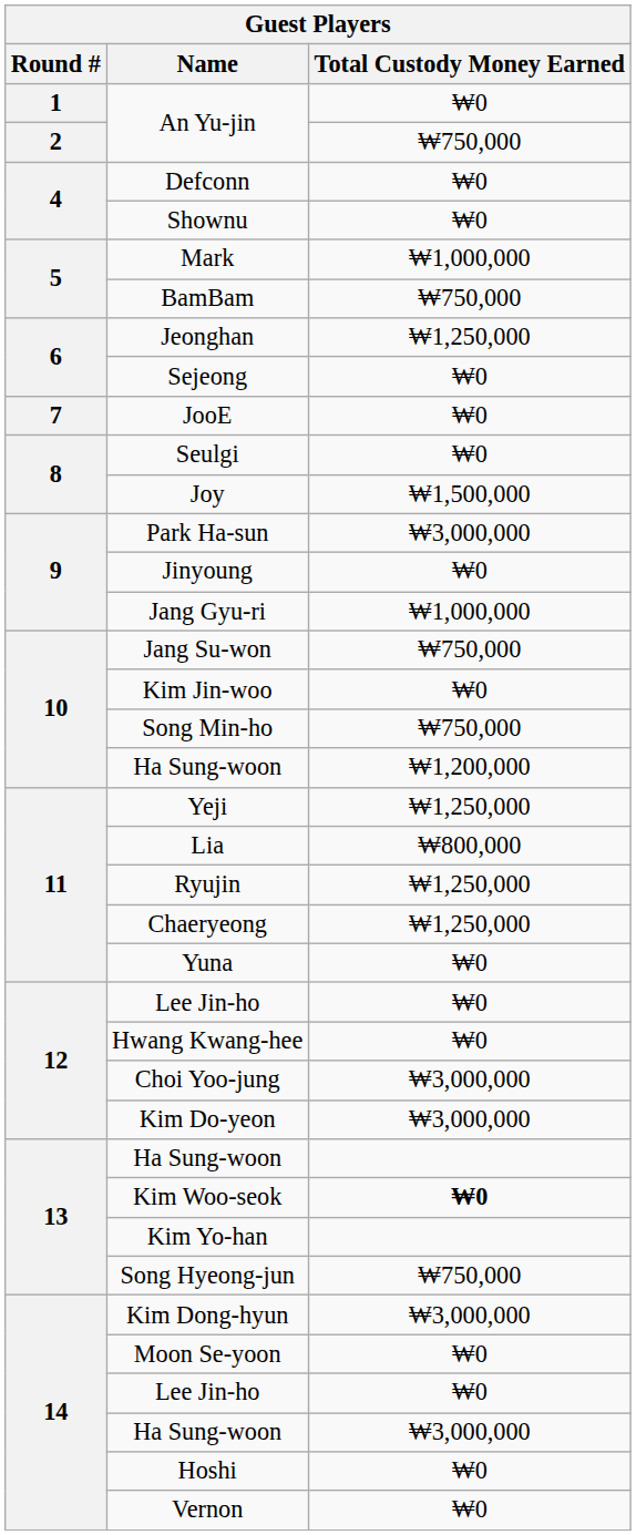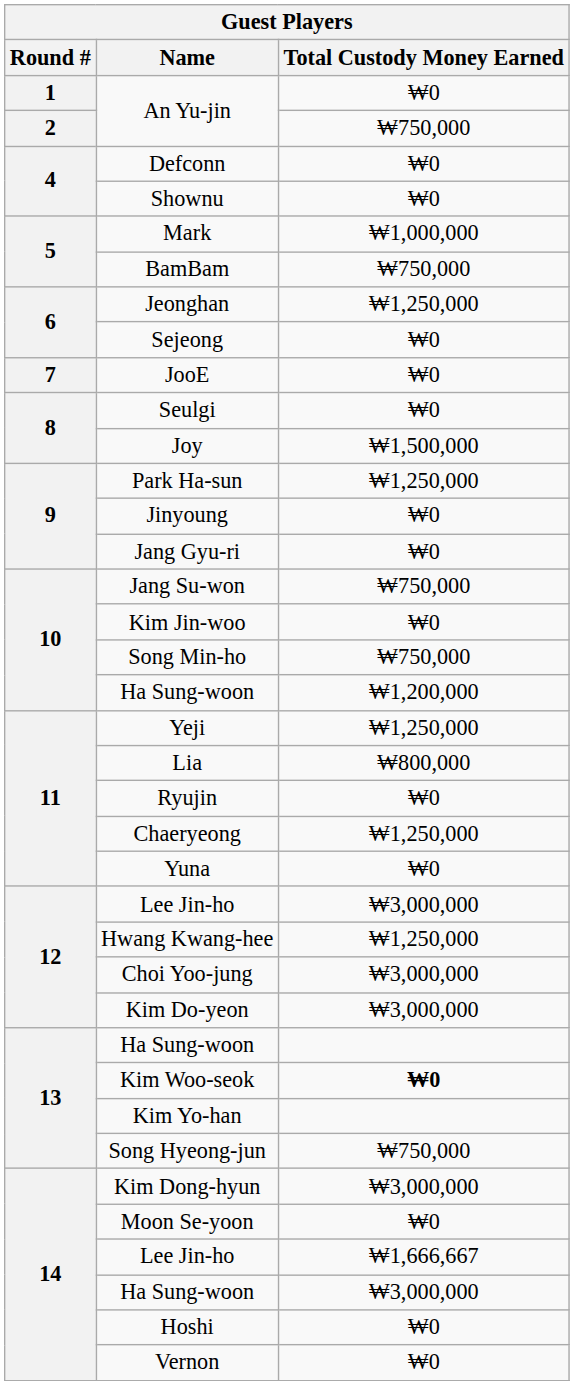 <table class="wikitable" style="text-align:center">
 <tr>
 <th colspan="5">Guest Players</th>
 </tr>
 <tr>
 <th>Round #</th>
 <th>Name</th>
 <th>Total Custody Money Earned</th>
 </tr>
 <tr>
 <th>1</th>
 <td rowspan="2">An Yu-jin</td>
 <td>₩0</td>
 </tr>
 <tr>
 <th>2</th>
 <td>₩750,000</td>
 </tr>
 <tr>
 <th rowspan="2">4</th>
 <td>Defconn</td>
 <td>₩0</td>
 </tr>
 <tr>
 <td>Shownu</td>
 <td>₩0</td>
 </tr>
 <tr>
 <th rowspan="2">5</th>
 <td>Mark</td>
 <td>₩1,000,000</td>
 </tr>
 <tr>
 <td>BamBam</td>
 <td>₩750,000</td>
 </tr>
 <tr>
 <th rowspan="2">6</th>
 <td>Jeonghan</td>
 <td>₩1,250,000</td>
 </tr>
 <tr>
 <td>Sejeong</td>
 <td>₩0</td>
 </tr>
 <tr>
 <th>7</th>
 <td>JooE</td>
 <td>₩0</td>
 </tr>
 <tr>
 <th rowspan="2">8</th>
 <td>Seulgi</td>
 <td>₩0</td>
 </tr>
 <tr>
 <td>Joy</td>
 <td>₩1,500,000</td>
 </tr>
 <tr>
 <th rowspan="3">9</th>
 <td>Park Ha-sun</td>
-<td>₩3,000,000</td>
+<td>₩1,250,000</td>
 </tr>
 <tr>
 <td>Jinyoung</td>
 <td>₩0</td>
 </tr>
 <tr>
 <td>Jang Gyu-ri</td>
-<td>₩1,000,000</td>
+<td>₩0</td>
 </tr>
 <tr>
 <th rowspan="4">10</th>
 <td>Jang Su-won</td>
 <td>₩750,000</td>
 </tr>
 <tr>
 <td>Kim Jin-woo</td>
 <td>₩0</td>
 </tr>
 <tr>
 <td>Song Min-ho</td>
 <td>₩750,000</td>
 </tr>
 <tr>
 <td>Ha Sung-woon</td>
 <td>₩1,200,000</td>
 </tr>
 <tr>
 <th rowspan="5">11</th>
 <td>Yeji</td>
 <td>₩1,250,000</td>
 </tr>
 <tr>
 <td>Lia</td>
 <td>₩800,000</td>
 </tr>
 <tr>
 <td>Ryujin</td>
-<td>₩1,250,000</td>
+<td>₩0</td>
 </tr>
 <tr>
 <td>Chaeryeong</td>
 <td>₩1,250,000</td>
 </tr>
 <tr>
 <td>Yuna</td>
 <td>₩0</td>
 </tr>
 <tr>
 <th rowspan="4">12</th>
 <td>Lee Jin-ho</td>
-<td>₩0</td>
+<td>₩3,000,000</td>
 </tr>
 <tr>
 <td>Hwang Kwang-hee</td>
-<td>₩0</td>
+<td>₩1,250,000</td>
 </tr>
 <tr>
 <td>Choi Yoo-jung</td>
 <td>₩3,000,000</td>
 </tr>
 <tr>
 <td>Kim Do-yeon</td>
 <td>₩3,000,000</td>
 </tr>
 <tr>
 <th rowspan="4">13</th>
 <td>Ha Sung-woon</td>
 <td></td>
 </tr>
 <tr>
 <td>Kim Woo-seok</td>
 <td><strong>₩0</strong></td>
 </tr>
 <tr>
 <td>Kim Yo-han</td>
 <td></td>
 </tr>
 <tr>
 <td>Song Hyeong-jun</td>
 <td>₩750,000</td>
 </tr>
 <tr>
 <th rowspan="6">14</th>
 <td>Kim Dong-hyun</td>
 <td>₩3,000,000</td>
 </tr>
 <tr>
 <td>Moon Se-yoon</td>
 <td>₩0</td>
 </tr>
 <tr>
 <td>Lee Jin-ho</td>
-<td>₩0</td>
+<td>₩1,666,667</td>
 </tr>
 <tr>
 <td>Ha Sung-woon</td>
 <td>₩3,000,000</td>
 </tr>
 <tr>
 <td>Hoshi</td>
 <td>₩0</td>
 </tr>
 <tr>
 <td>Vernon</td>
 <td>₩0</td>
 </tr>
 <tr>
 </tr>
 </table>
